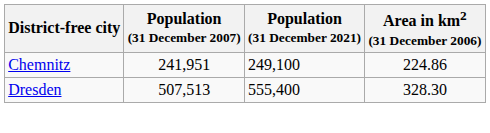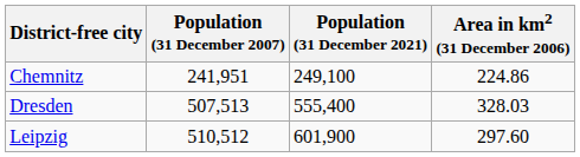 <table class="wikitable sortable">
 <tr>
 <th>District-free city</th>
 <th>Population<br><small>(31 December 2007)</small></th>
 <th>Population<br><small>(31 December 2021) </small></th>
 <th>Area in km<sup>2</sup><br><small>(31 December 2006)</small></th>
 </tr>
 <tr>
 <td><a href='#'>Chemnitz</a></td>
 <td align="center">241,951</td>
 <td>249,100</td>
 <td align="center">224.86</td>
 </tr>
 <tr>
 <td><a href='#'>Dresden</a></td>
 <td align="center">507,513</td>
 <td>555,400</td>
-<td align="center">328.30</td>
+<td align="center">328.03</td>
+</tr>
+<tr>
+<td><a href='#'>Leipzig</a></td>
+<td align="center">510,512</td>
+<td>601,900</td>
+<td align="center">297.60</td>
 </tr>
 </table>
